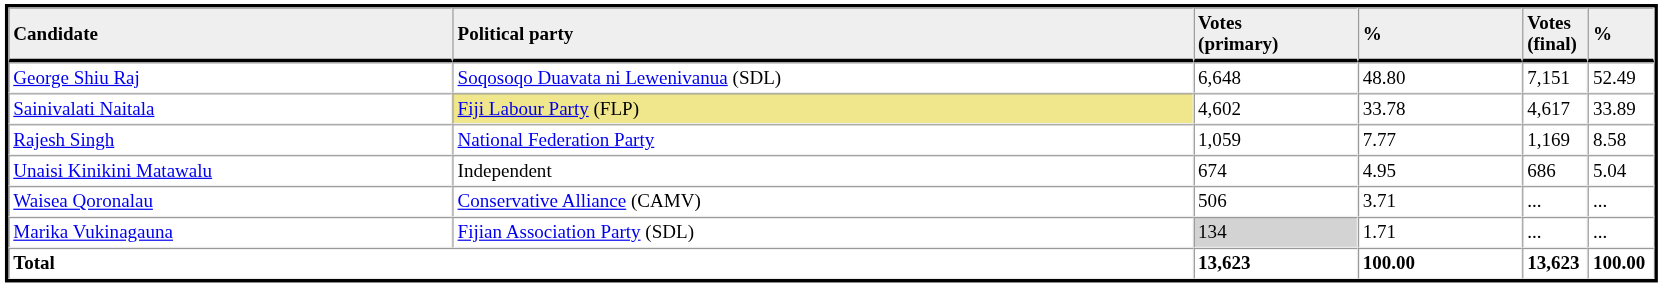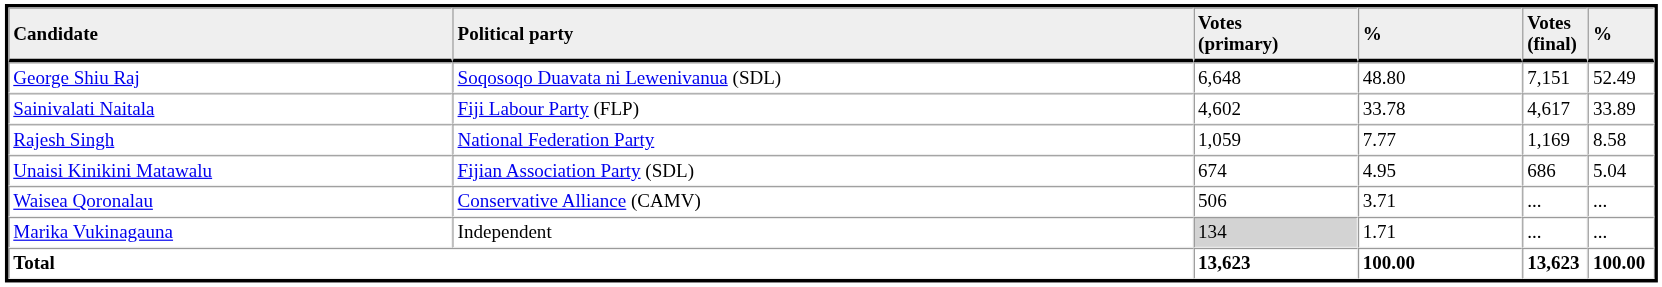 <table table width="70%" border="1" align="center" cellpadding=3 cellspacing=0 style="margin:5px; border:3px solid;">
 <tr>
 <td td width="27%" style="border-bottom:3px solid; background:#efefef;"><strong>Candidate</strong></td>
 <td td width="45%" style="border-bottom:3px solid; background:#efefef;"><strong>Political party</strong></td>
 <td td width="10%" style="border-bottom:3px solid; background:#efefef;"><strong>Votes<br>(primary)</strong></td>
 <td td width="10%" style="border-bottom:3px solid; background:#efefef;"><strong>%</strong></td>
 <td td width="4%" style="border-bottom:3px solid; background:#efefef;"><strong>Votes<br>(final)</strong></td>
 <td td width="4%" style="border-bottom:3px solid; background:#efefef;"><strong>%</strong></td>
 </tr>
 <tr>
 <td><a href='#'>George Shiu Raj</a></td>
 <td><a href='#'>Soqosoqo Duavata ni Lewenivanua</a> (SDL)</td>
 <td>6,648</td>
 <td>48.80</td>
 <td>7,151</td>
 <td>52.49</td>
 </tr>
 <tr>
 <td><a href='#'>Sainivalati Naitala</a></td>
-<td style="background: khaki;"><a href='#'>Fiji Labour Party</a> (FLP)</td>
+<td><a href='#'>Fiji Labour Party</a> (FLP)</td>
 <td>4,602</td>
 <td>33.78</td>
 <td>4,617</td>
 <td>33.89</td>
 </tr>
 <tr>
 <td><a href='#'>Rajesh Singh</a></td>
 <td><a href='#'>National Federation Party</a></td>
 <td>1,059</td>
 <td>7.77</td>
 <td>1,169</td>
 <td>8.58</td>
 </tr>
 <tr>
 <td><a href='#'>Unaisi Kinikini Matawalu</a></td>
-<td>Independent</td>
+<td><a href='#'>Fijian Association Party</a> (SDL)</td>
 <td>674</td>
 <td>4.95</td>
 <td>686</td>
 <td>5.04</td>
 </tr>
 <tr>
 <td><a href='#'>Waisea Qoronalau</a></td>
 <td><a href='#'>Conservative Alliance</a> (CAMV)</td>
 <td>506</td>
 <td>3.71</td>
 <td>...</td>
 <td>...</td>
 </tr>
 <tr>
 <td><a href='#'>Marika Vukinagauna</a></td>
-<td><a href='#'>Fijian Association Party</a> (SDL)</td>
+<td>Independent</td>
 <td style="background: lightgrey;">134</td>
 <td>1.71</td>
 <td>...</td>
 <td>...</td>
 </tr>
 <tr>
 <td colspan=2><strong>Total</strong></td>
 <td><strong>13,623</strong></td>
 <td><strong>100.00</strong></td>
 <td><strong>13,623</strong></td>
 <td><strong>100.00</strong></td>
 </tr>
 <tr>
 </tr>
 </table>
